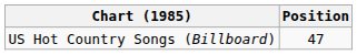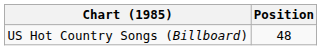 <table class="wikitable">
 <tr>
 <th>Chart (1985)</th>
 <th>Position</th>
 </tr>
 <tr>
 <td>US Hot Country Songs (<em>Billboard</em>)</td>
-<td align="center">47</td>
+<td align="center">48</td>
 </tr>
 </table>
